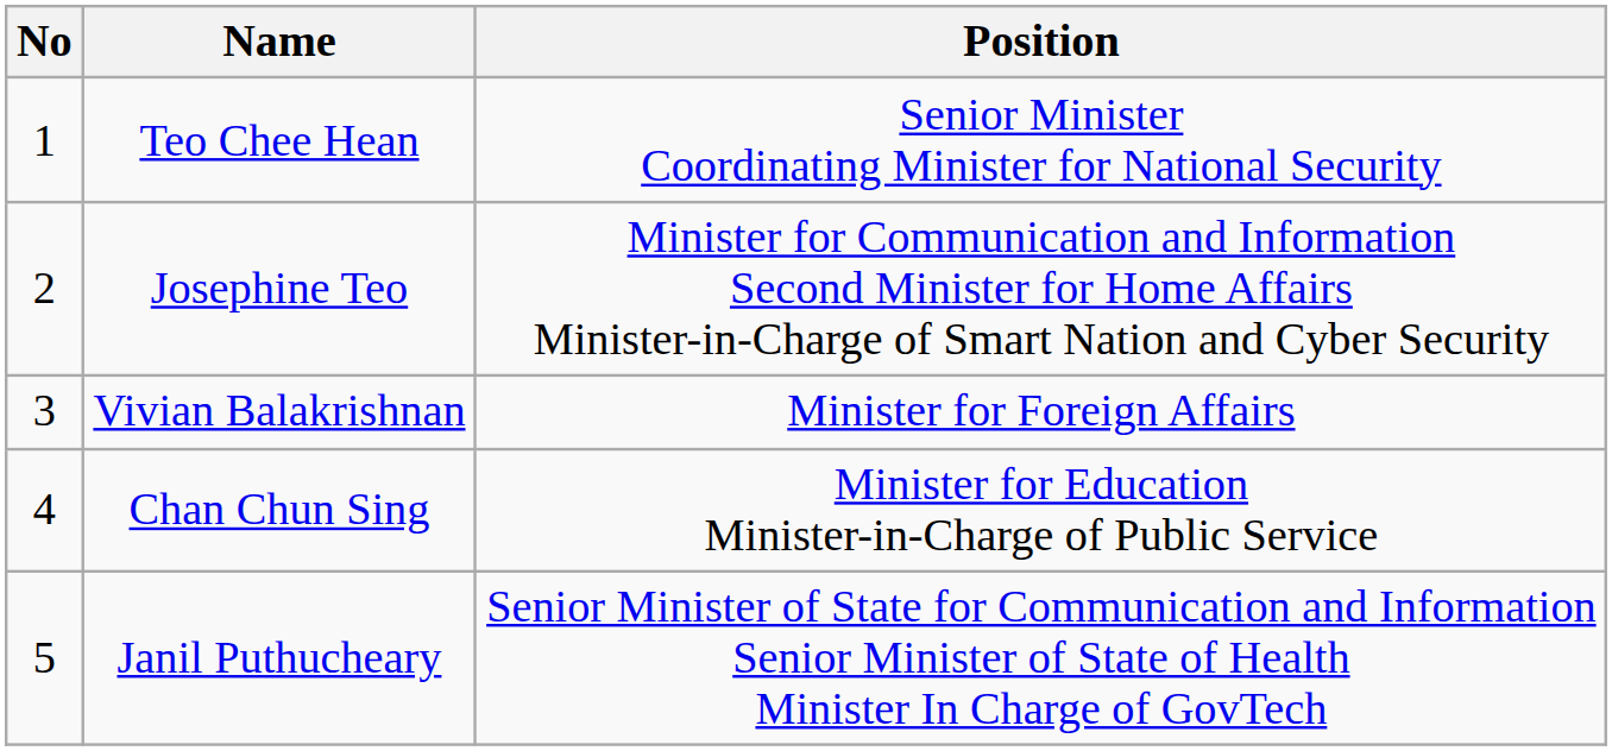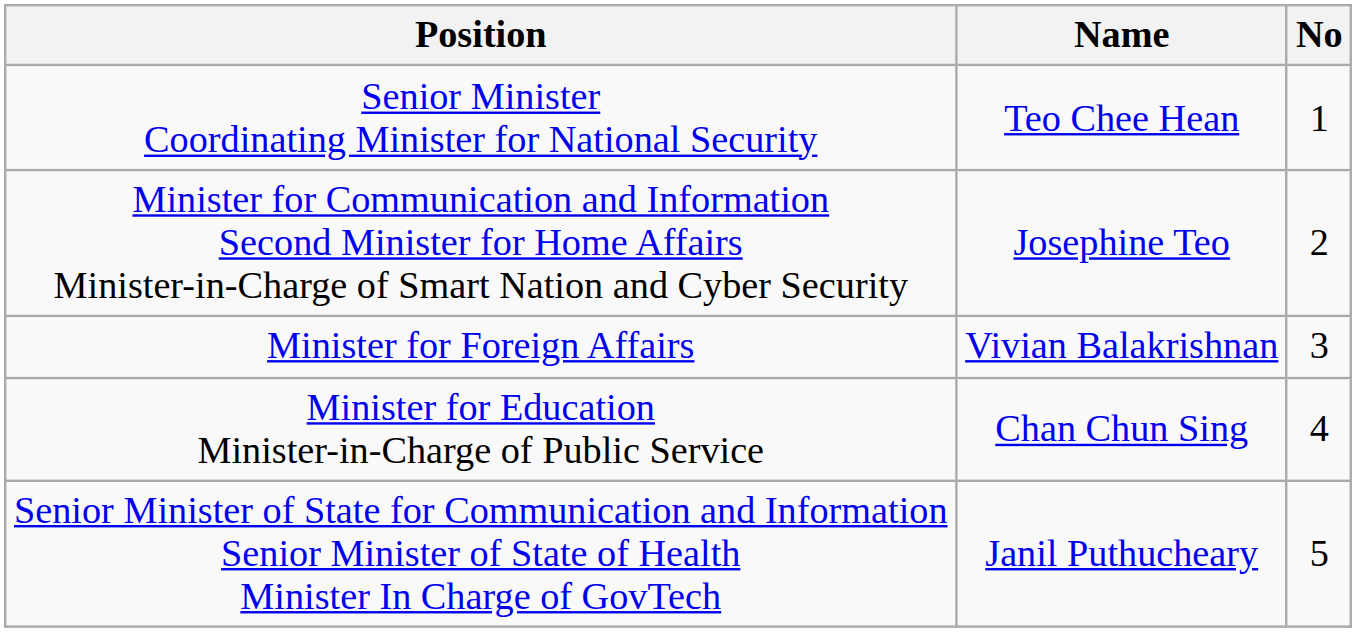 <table class="wikitable" style="text-align:center;">
 <tr>
+<th>Position</th>
+<th>Name</th>
 <th>No</th>
-<th>Name</th>
-<th>Position</th>
 </tr>
 <tr>
+<td><a href='#'>Senior Minister</a><br><a href='#'>Coordinating Minister for National Security</a></td>
+<td><a href='#'>Teo Chee Hean</a></td>
 <td>1</td>
-<td><a href='#'>Teo Chee Hean</a></td>
-<td><a href='#'>Senior Minister</a><br><a href='#'>Coordinating Minister for National Security</a></td>
 </tr>
 <tr>
+<td><a href='#'>Minister for Communication and Information</a><br><a href='#'>Second Minister for Home Affairs</a> <br> Minister-in-Charge of Smart Nation and Cyber Security</td>
+<td><a href='#'>Josephine Teo</a></td>
 <td>2</td>
-<td><a href='#'>Josephine Teo</a></td>
-<td><a href='#'>Minister for Communication and Information</a><br><a href='#'>Second Minister for Home Affairs</a> <br> Minister-in-Charge of Smart Nation and Cyber Security</td>
 </tr>
 <tr>
+<td><a href='#'>Minister for Foreign Affairs</a></td>
+<td><a href='#'>Vivian Balakrishnan</a></td>
 <td>3</td>
-<td><a href='#'>Vivian Balakrishnan</a></td>
-<td><a href='#'>Minister for Foreign Affairs</a></td>
 </tr>
 <tr>
+<td><a href='#'>Minister for Education</a> <br> Minister-in-Charge of Public Service</td>
+<td><a href='#'>Chan Chun Sing</a></td>
 <td>4</td>
-<td><a href='#'>Chan Chun Sing</a></td>
-<td><a href='#'>Minister for Education</a> <br> Minister-in-Charge of Public Service</td>
 </tr>
 <tr>
+<td><a href='#'>Senior Minister of State for Communication and Information</a> <br> <a href='#'>Senior Minister of State of Health</a><br> <a href='#'>Minister In Charge of GovTech</a></td>
+<td><a href='#'>Janil Puthucheary</a></td>
 <td>5</td>
-<td><a href='#'>Janil Puthucheary</a></td>
-<td><a href='#'>Senior Minister of State for Communication and Information</a> <br> <a href='#'>Senior Minister of State of Health</a><br> <a href='#'>Minister In Charge of GovTech</a></td>
 </tr>
 </table>
